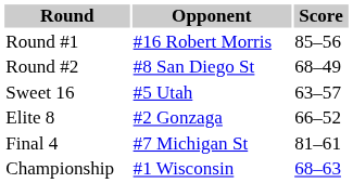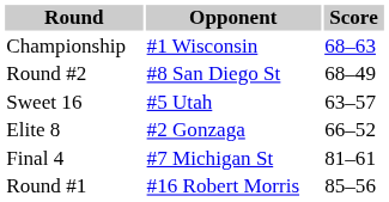 <table style="border:'1' 'solid' 'gray' " width="300" align="left">
 <tr>
 <th bgcolor="#cccccc">Round</th>
 <th bgcolor="#cccccc">Opponent</th>
 <th bgcolor="#cccccc">Score</th>
 </tr>
 <tr>
-<td>Round #1</td>
-<td><a href='#'>#16 Robert Morris</a></td>
-<td>85–56</td>
+<td>Championship</td>
+<td><a href='#'>#1 Wisconsin</a></td>
+<td><a href='#'>68–63</a></td>
 </tr>
 <tr>
 <td>Round #2</td>
 <td><a href='#'>#8 San Diego St</a></td>
 <td>68–49</td>
 </tr>
 <tr>
 <td>Sweet 16</td>
 <td><a href='#'>#5 Utah</a></td>
 <td>63–57</td>
 </tr>
 <tr>
 <td>Elite 8</td>
 <td><a href='#'>#2 Gonzaga</a></td>
 <td>66–52</td>
 </tr>
 <tr>
 <td>Final 4</td>
 <td><a href='#'>#7 Michigan St</a></td>
 <td>81–61</td>
 </tr>
 <tr>
-<td>Championship</td>
-<td><a href='#'>#1 Wisconsin</a></td>
-<td><a href='#'>68–63</a></td>
+<td>Round #1</td>
+<td><a href='#'>#16 Robert Morris</a></td>
+<td>85–56</td>
 </tr>
 </table>
